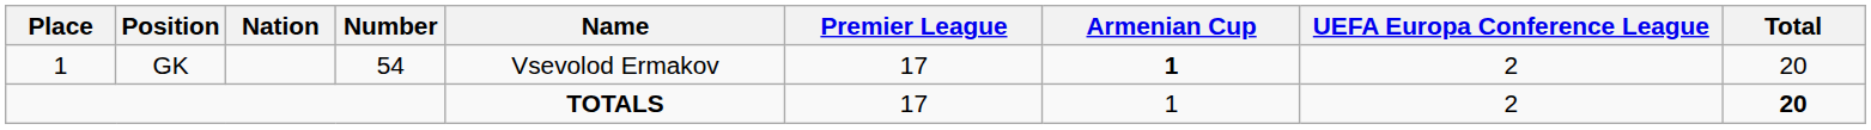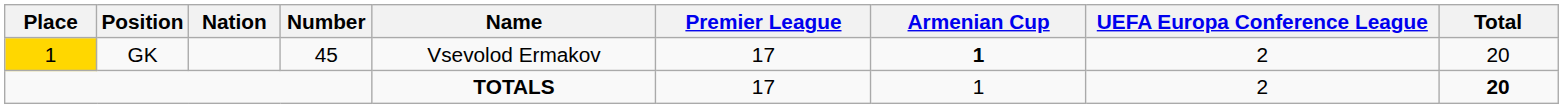 <table class="wikitable" style="font-size: 95%; text-align: center;">
 <tr>
 <th width=60>Place</th>
 <th width=60>Position</th>
 <th width=60>Nation</th>
 <th width=60>Number</th>
 <th width=200>Name</th>
 <th width=150><a href='#'>Premier League</a></th>
 <th width=150><a href='#'>Armenian Cup</a></th>
 <th width=250><a href='#'>UEFA Europa Conference League</a></th>
 <th width=80>Total</th>
 </tr>
 <tr>
-<td>1</td>
+<td style="background: gold;">1</td>
 <td>GK</td>
 <td></td>
-<td>54</td>
+<td>45</td>
 <td>Vsevolod Ermakov</td>
 <td>17</td>
 <td><strong>1</strong></td>
 <td>2</td>
 <td>20</td>
 </tr>
 <tr>
 <td colspan="4"></td>
 <td><strong>TOTALS</strong></td>
 <td>17</td>
 <td>1</td>
 <td>2</td>
 <td><strong>20</strong></td>
 </tr>
 </table>
